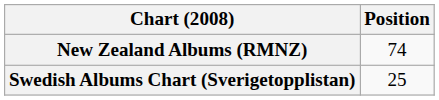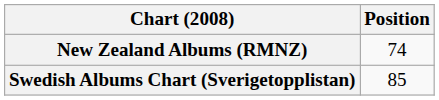 <table class="wikitable plainrowheaders sortable" style="text-align:center;">
 <tr>
 <th scope="col">Chart (2008)</th>
 <th scope="col">Position</th>
 </tr>
 <tr>
 <th scope="row">New Zealand Albums (RMNZ)</th>
 <td>74</td>
 </tr>
 <tr>
 <th scope="row">Swedish Albums Chart (Sverigetopplistan)</th>
-<td>25</td>
+<td>85</td>
 </tr>
 </table>
